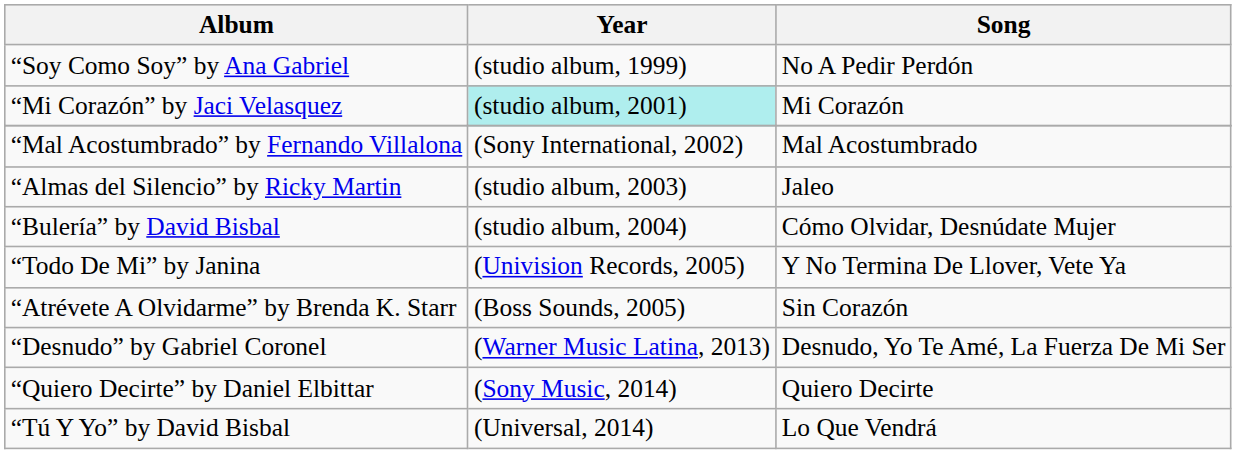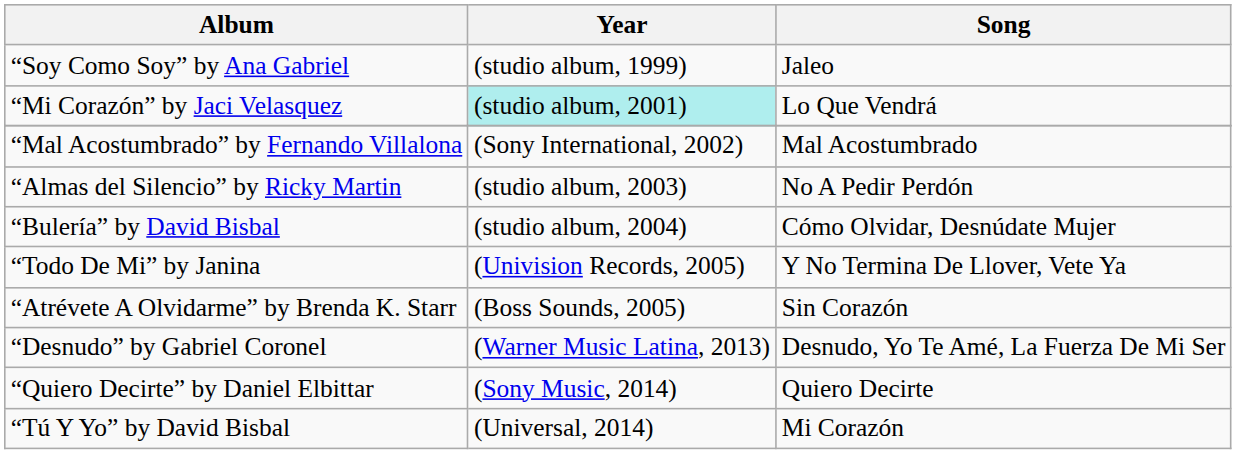 <table class="wikitable">
 <tr>
 <th>Album</th>
 <th>Year</th>
 <th>Song</th>
 </tr>
 <tr>
 <td>“Soy Como Soy” by <a href='#'>Ana Gabriel</a></td>
 <td>(studio album, 1999)</td>
-<td>No A Pedir Perdón</td>
+<td>Jaleo </td>
 </tr>
 <tr>
 <td>“Mi Corazón” by <a href='#'>Jaci Velasquez</a></td>
 <td style="background: paleturquoise;">(studio album, 2001)</td>
-<td>Mi Corazón</td>
+<td>Lo Que Vendrá</td>
 </tr>
 <tr>
 </tr>
 <tr “Corazón Latino” by >
 </tr>
 <tr>
 <td>“Mal Acostumbrado” by <a href='#'>Fernando Villalona</a></td>
 <td>(Sony International, 2002)</td>
 <td>Mal Acostumbrado</td>
 </tr>
 <tr>
 <td>“Almas del Silencio” by <a href='#'>Ricky Martin</a></td>
 <td>(studio album, 2003)</td>
-<td>Jaleo </td>
+<td>No A Pedir Perdón</td>
 </tr>
 <tr>
 <td>“Bulería” by <a href='#'>David Bisbal</a></td>
 <td>(studio album, 2004)</td>
 <td>Cómo Olvidar, Desnúdate Mujer</td>
 </tr>
 <tr>
 <td>“Todo De Mi” by Janina</td>
 <td>(<a href='#'>Univision</a> Records, 2005)</td>
 <td>Y No Termina De Llover, Vete Ya</td>
 </tr>
 <tr>
 <td>“Atrévete A Olvidarme” by Brenda K. Starr</td>
 <td>(Boss Sounds, 2005)</td>
 <td>Sin Corazón</td>
 </tr>
 <tr>
 <td>“Desnudo” by Gabriel Coronel</td>
 <td>(<a href='#'>Warner Music Latina</a>, 2013)</td>
 <td>Desnudo, Yo Te Amé, La Fuerza De Mi Ser</td>
 </tr>
 <tr>
 <td>“Quiero Decirte” by Daniel Elbittar</td>
 <td>(<a href='#'>Sony Music</a>, 2014)</td>
 <td>Quiero Decirte</td>
 </tr>
 <tr>
 <td>“Tú Y Yo” by David Bisbal</td>
 <td>(Universal, 2014)</td>
-<td>Lo Que Vendrá</td>
+<td>Mi Corazón</td>
 </tr>
 </table>
